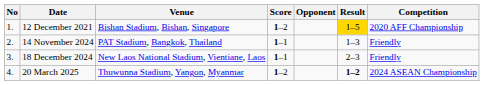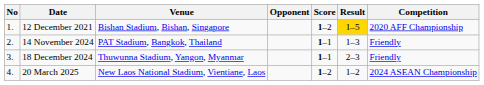 <table class="wikitable" style="font-size:85%;">
 <tr>
 <th>No</th>
 <th>Date</th>
 <th>Venue</th>
+<th>Opponent</th>
 <th>Score</th>
-<th>Opponent</th>
 <th>Result</th>
 <th>Competition</th>
 </tr>
 <tr>
 <td>1.</td>
 <td>12 December 2021</td>
 <td><a href='#'>Bishan Stadium</a>, <a href='#'>Bishan</a>, <a href='#'>Singapore</a></td>
+<td></td>
 <td align=center><strong>1</strong>–2</td>
-<td></td>
 <td align=center style="background: gold;">1–5</td>
 <td><a href='#'>2020 AFF Championship</a></td>
 </tr>
 <tr>
 <td>2.</td>
 <td>14 November 2024</td>
 <td><a href='#'>PAT Stadium</a>, <a href='#'>Bangkok</a>, <a href='#'>Thailand</a></td>
+<td></td>
 <td align=center><strong>1</strong>–1</td>
-<td></td>
 <td align=center>1–3</td>
 <td><a href='#'>Friendly</a></td>
 </tr>
 <tr>
 <td>3.</td>
 <td>18 December 2024</td>
-<td><a href='#'>New Laos National Stadium</a>, <a href='#'>Vientiane</a>, <a href='#'>Laos</a></td>
+<td><a href='#'>Thuwunna Stadium</a>, <a href='#'>Yangon</a>, <a href='#'>Myanmar</a></td>
+<td></td>
 <td align=center><strong>1</strong>–1</td>
-<td></td>
 <td align=center>2–3</td>
 <td><a href='#'>Friendly</a></td>
 </tr>
 <tr>
 <td>4.</td>
 <td>20 March 2025</td>
-<td><a href='#'>Thuwunna Stadium</a>, <a href='#'>Yangon</a>, <a href='#'>Myanmar</a></td>
+<td><a href='#'>New Laos National Stadium</a>, <a href='#'>Vientiane</a>, <a href='#'>Laos</a></td>
+<td></td>
 <td align=center><strong>1</strong>–2</td>
-<td></td>
-<td align=center><strong>1–2</strong></td>
+<td align=center>1–2</td>
 <td><a href='#'>2024 ASEAN Championship</a></td>
 </tr>
 </table>
